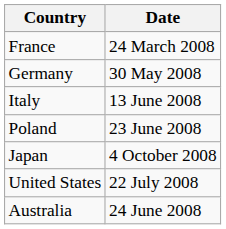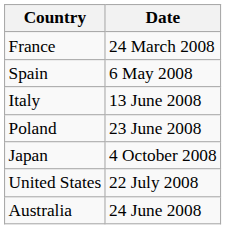 <table class="wikitable">
 <tr>
 <th>Country</th>
 <th>Date</th>
 </tr>
 <tr>
 <td>France</td>
 <td>24 March 2008</td>
 </tr>
 <tr>
-<td>Germany</td>
-<td>30 May 2008</td>
+<td>Spain</td>
+<td>6 May 2008</td>
 </tr>
 <tr>
 <td>Italy</td>
 <td>13 June 2008</td>
 </tr>
 <tr>
 <td>Poland</td>
 <td>23 June 2008</td>
 </tr>
 <tr>
 <td>Japan</td>
 <td>4 October 2008</td>
 </tr>
 <tr>
 <td>United States</td>
 <td>22 July 2008</td>
 </tr>
 <tr>
 <td>Australia</td>
 <td>24 June 2008</td>
 </tr>
 </table>
